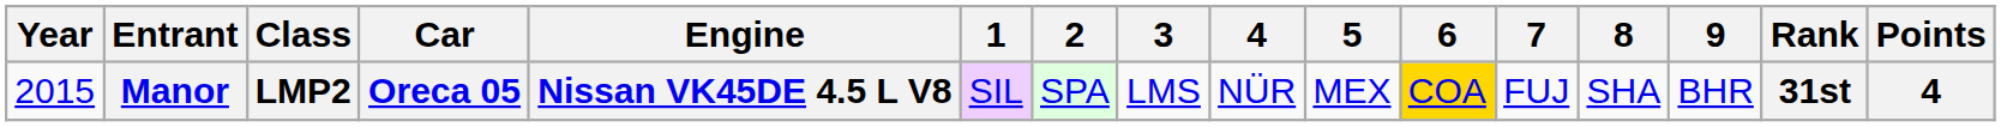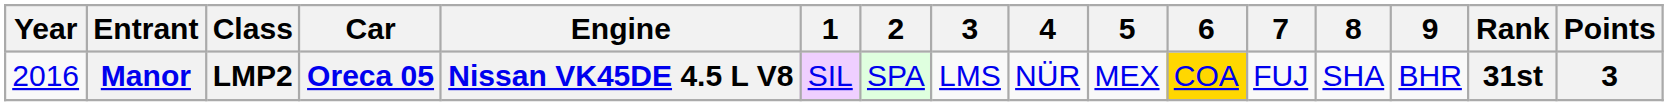 <table class="wikitable" style="text-align:center; font-size:85%">
 <tr>
 <th>Year</th>
 <th>Entrant</th>
 <th>Class</th>
 <th>Car</th>
 <th>Engine</th>
 <th>1</th>
 <th>2</th>
 <th>3</th>
 <th>4</th>
 <th>5</th>
 <th>6</th>
 <th>7</th>
 <th>8</th>
 <th>9</th>
 <th>Rank</th>
 <th>Points</th>
 </tr>
 <tr>
-<td><a href='#'>2015</a></td>
+<td><a href='#'>2016</a></td>
 <th><a href='#'>Manor</a></th>
 <th>LMP2</th>
 <th nowrap><a href='#'>Oreca 05</a></th>
 <th nowrap><a href='#'>Nissan VK45DE</a> 4.5 L V8</th>
 <td style="background:#EFCFFF;"><a href='#'>SIL</a><br></td>
 <td style="background:#DFFFDF;"><a href='#'>SPA</a><br></td>
 <td><a href='#'>LMS</a></td>
 <td><a href='#'>NÜR</a></td>
 <td><a href='#'>MEX</a></td>
 <td style="background: gold;"><a href='#'>COA</a></td>
 <td><a href='#'>FUJ</a></td>
 <td><a href='#'>SHA</a></td>
 <td><a href='#'>BHR</a></td>
 <th>31st</th>
-<th>4</th>
+<th>3</th>
 </tr>
 </table>
